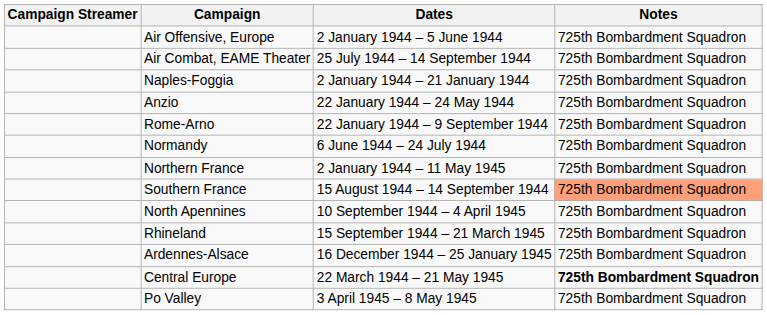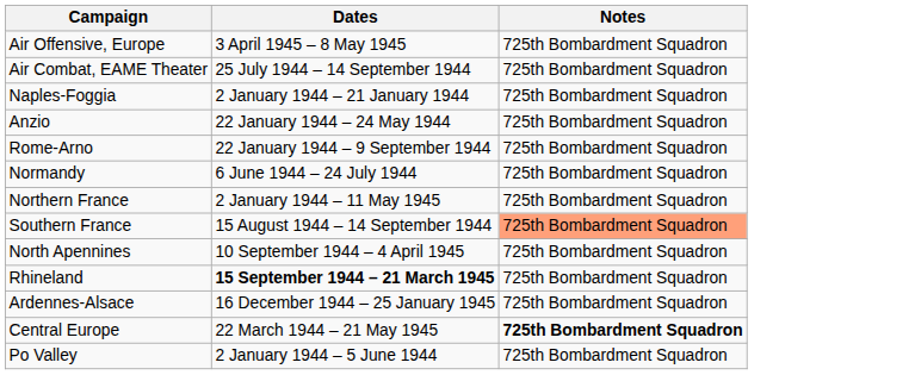 <table class="wikitable">
 <tr style="background:#efefef;">
-<th>Campaign Streamer</th>
 <th>Campaign</th>
 <th>Dates</th>
 <th>Notes</th>
 </tr>
 <tr>
-<td></td>
 <td>Air Offensive, Europe</td>
-<td>2 January 1944 – 5 June 1944</td>
+<td>3 April 1945 – 8 May 1945</td>
 <td>725th Bombardment Squadron</td>
 </tr>
 <tr>
-<td></td>
 <td>Air Combat, EAME Theater</td>
 <td>25 July 1944 – 14 September 1944</td>
 <td>725th Bombardment Squadron</td>
 </tr>
 <tr>
-<td></td>
 <td>Naples-Foggia</td>
 <td>2 January 1944 – 21 January 1944</td>
 <td>725th Bombardment Squadron</td>
 </tr>
 <tr>
-<td></td>
 <td>Anzio</td>
 <td>22 January 1944 – 24 May 1944</td>
 <td>725th Bombardment Squadron</td>
 </tr>
 <tr>
-<td></td>
 <td>Rome-Arno</td>
 <td>22 January 1944 – 9 September 1944</td>
 <td>725th Bombardment Squadron</td>
 </tr>
 <tr>
-<td></td>
 <td>Normandy</td>
 <td>6 June 1944 – 24 July 1944</td>
 <td>725th Bombardment Squadron</td>
 </tr>
 <tr>
-<td></td>
 <td>Northern France</td>
 <td>2 January 1944 – 11 May 1945</td>
 <td>725th Bombardment Squadron</td>
 </tr>
 <tr>
-<td></td>
 <td>Southern France</td>
 <td>15 August 1944 – 14 September 1944</td>
 <td style="background: lightsalmon;">725th Bombardment Squadron</td>
 </tr>
 <tr>
-<td></td>
 <td>North Apennines</td>
 <td>10 September 1944 – 4 April 1945</td>
 <td>725th Bombardment Squadron</td>
 </tr>
 <tr>
-<td></td>
 <td>Rhineland</td>
-<td>15 September 1944 – 21 March 1945</td>
+<td><strong>15 September 1944 – 21 March 1945</strong></td>
 <td>725th Bombardment Squadron</td>
 </tr>
 <tr>
-<td></td>
 <td>Ardennes-Alsace</td>
 <td>16 December 1944 – 25 January 1945</td>
 <td>725th Bombardment Squadron</td>
 </tr>
 <tr>
-<td></td>
 <td>Central Europe</td>
 <td>22 March 1944 – 21 May 1945</td>
 <td><strong>725th Bombardment Squadron</strong></td>
 </tr>
 <tr>
-<td></td>
 <td>Po Valley</td>
-<td>3 April 1945 – 8 May 1945</td>
+<td>2 January 1944 – 5 June 1944</td>
 <td>725th Bombardment Squadron</td>
 </tr>
 </table>
